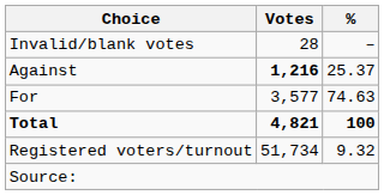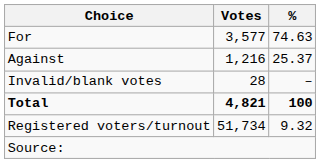 <table class=wikitable style=text-align:right>
 <tr>
 <th>Choice</th>
 <th>Votes</th>
 <th>%</th>
 </tr>
 <tr>
+<td align=left>For</td>
+<td>3,577</td>
+<td>74.63</td>
+</tr>
+<tr>
+<td align=left>Against</td>
+<td>1,216</td>
+<td>25.37</td>
+</tr>
+<tr>
 <td align=left>Invalid/blank votes</td>
 <td>28</td>
 <td>–</td>
-</tr>
-<tr>
-<td align=left>Against</td>
-<td><strong>1,216</strong></td>
-<td>25.37</td>
-</tr>
-<tr>
-<td align=left>For</td>
-<td>3,577</td>
-<td>74.63</td>
 </tr>
 <tr>
 <td align=left><strong>Total</strong></td>
 <td><strong>4,821</strong></td>
 <td><strong>100</strong></td>
 </tr>
 <tr>
 <td align=left>Registered voters/turnout</td>
 <td>51,734</td>
 <td>9.32</td>
 </tr>
 <tr>
 <td align=left colspan=3>Source: </td>
 </tr>
 </table>
